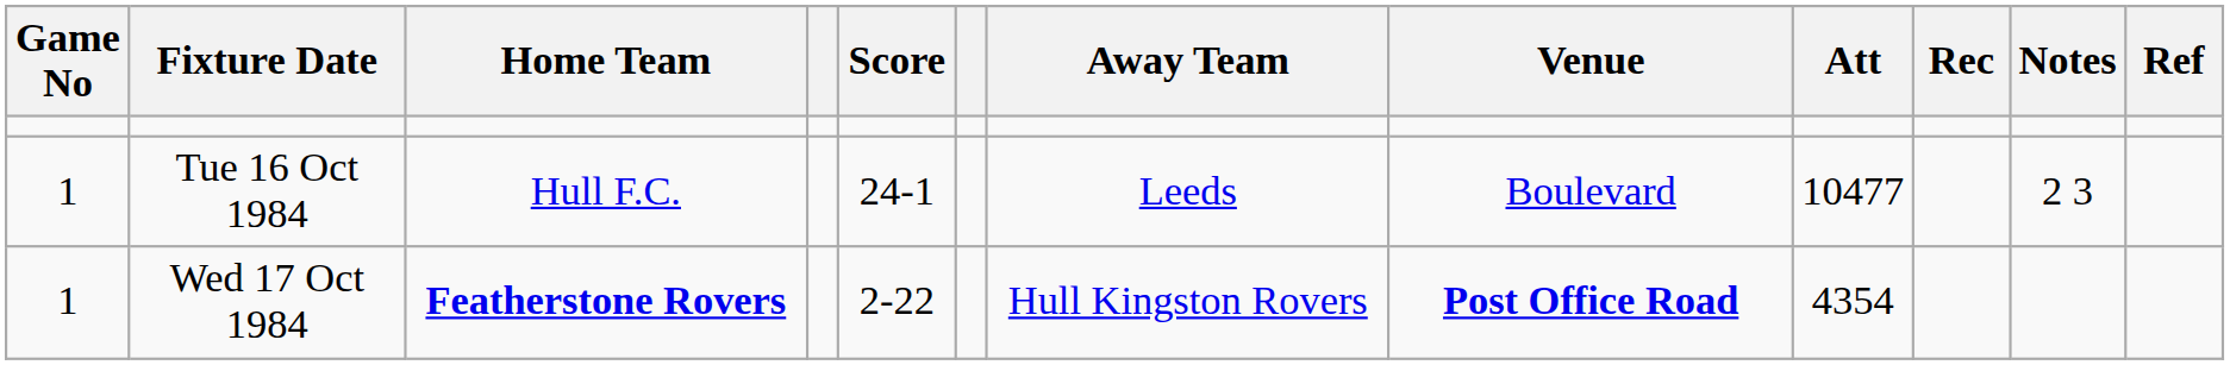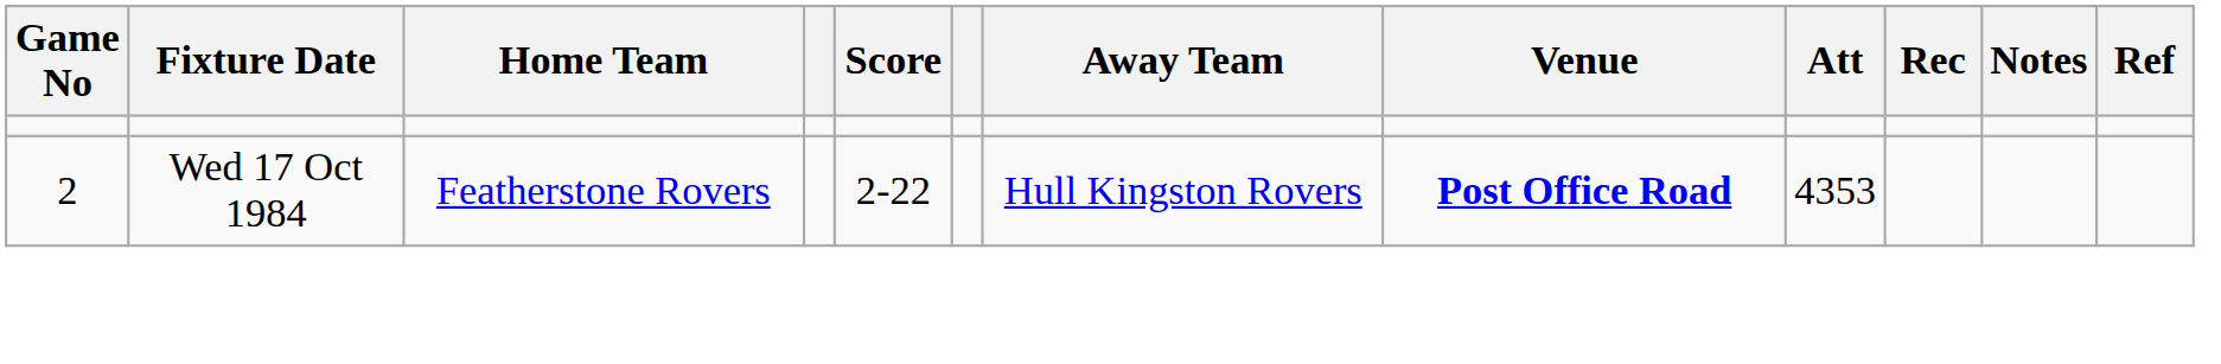 <table class="wikitable" style="text-align:center;">
 <tr>
 <th width=20 abbr="No">Game No</th>
 <th width=100 abbr="Date">Fixture Date</th>
 <th width=150 abbr="Home Team">Home Team</th>
 <th width=5 abbr="space"></th>
 <th width=20 abbr="Score">Score</th>
 <th width=5 abbr="space"></th>
 <th width=150 abbr="Away Team">Away Team</th>
 <th width=150 abbr="Venue">Venue</th>
 <th width=30 abbr="Att">Att</th>
 <th width=30 abbr="Rec">Rec</th>
 <th width=20 abbr="Notes">Notes</th>
 <th width=30 abbr="Ref">Ref</th>
 </tr>
 <tr>
 <td></td>
 <td></td>
 <td></td>
 <td></td>
 <td></td>
 <td></td>
 <td></td>
 <td></td>
 <td></td>
 <td></td>
 <td></td>
 </tr>
 <tr>
-<td>1</td>
-<td>Tue 16 Oct 1984</td>
-<td><a href='#'>Hull F.C.</a></td>
-<td></td>
-<td>24-1</td>
-<td></td>
-<td><a href='#'>Leeds</a></td>
-<td><a href='#'>Boulevard</a></td>
-<td>10477</td>
-<td></td>
-<td>2 3</td>
-<td></td>
-</tr>
-<tr>
-<td>1</td>
+<td>2</td>
 <td>Wed 17 Oct 1984</td>
-<td><strong><a href='#'>Featherstone Rovers</a></strong></td>
+<td><a href='#'>Featherstone Rovers</a></td>
 <td></td>
 <td>2-22</td>
 <td></td>
 <td><a href='#'>Hull Kingston Rovers</a></td>
 <td><strong><a href='#'>Post Office Road</a></strong></td>
-<td>4354</td>
+<td>4353</td>
 <td></td>
 <td></td>
 <td></td>
 </tr>
 </table>
